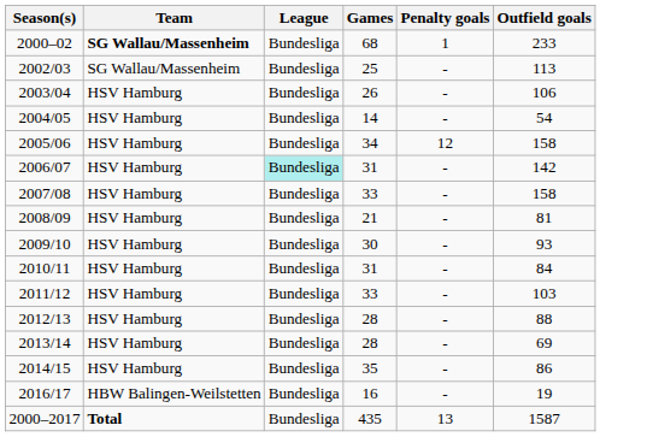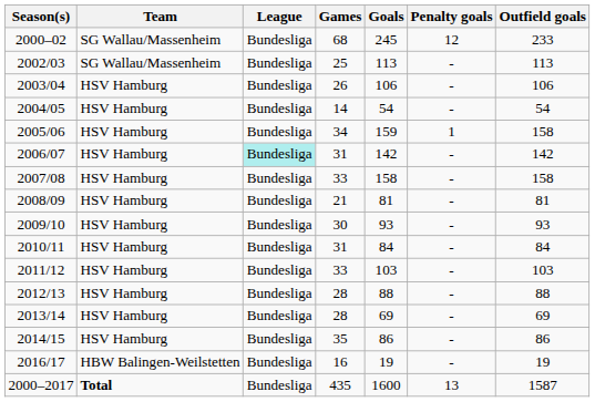 <table class="wikitable">
 <tr>
 <th>Season(s)</th>
 <th>Team</th>
 <th>League</th>
 <th>Games</th>
+<th>Goals</th>
 <th>Penalty goals</th>
 <th>Outfield goals</th>
 </tr>
 <tr>
 <td style="text-align:center;">2000–02</td>
-<td style="text-align:left;"><strong>SG Wallau/Massenheim</strong></td>
+<td style="text-align:left;">SG Wallau/Massenheim</td>
 <td style="text-align:left;">Bundesliga</td>
 <td style="text-align:center;">68</td>
-<td style="text-align:center;">1</td>
+<td style="text-align:center;">245</td>
+<td style="text-align:center;">12</td>
 <td style="text-align:center;">233</td>
 </tr>
 <tr>
 <td style="text-align:center;">2002/03</td>
 <td style="text-align:left;">SG Wallau/Massenheim</td>
 <td style="text-align:left;">Bundesliga</td>
 <td style="text-align:center;">25</td>
+<td style="text-align:center;">113</td>
 <td style="text-align:center;">-</td>
 <td style="text-align:center;">113</td>
 </tr>
 <tr>
 <td style="text-align:center;">2003/04</td>
 <td style="text-align:left;">HSV Hamburg</td>
 <td style="text-align:left;">Bundesliga</td>
 <td style="text-align:center;">26</td>
+<td style="text-align:center;">106</td>
 <td style="text-align:center;">-</td>
 <td style="text-align:center;">106</td>
 </tr>
 <tr>
 <td style="text-align:center;">2004/05</td>
 <td style="text-align:left;">HSV Hamburg</td>
 <td style="text-align:left;">Bundesliga</td>
 <td style="text-align:center;">14</td>
+<td style="text-align:center;">54</td>
 <td style="text-align:center;">-</td>
 <td style="text-align:center;">54</td>
 </tr>
 <tr>
 <td style="text-align:center;">2005/06</td>
 <td style="text-align:left;">HSV Hamburg</td>
 <td style="text-align:left;">Bundesliga</td>
 <td style="text-align:center;">34</td>
-<td style="text-align:center;">12</td>
+<td style="text-align:center;">159</td>
+<td style="text-align:center;">1</td>
 <td style="text-align:center;">158</td>
 </tr>
 <tr>
 <td style="text-align:center;">2006/07</td>
 <td style="text-align:left;">HSV Hamburg</td>
 <td style="background: paleturquoise; text-align:left;">Bundesliga</td>
 <td style="text-align:center;">31</td>
+<td style="text-align:center;">142</td>
 <td style="text-align:center;">-</td>
 <td style="text-align:center;">142</td>
 </tr>
 <tr>
 <td style="text-align:center;">2007/08</td>
 <td style="text-align:left;">HSV Hamburg</td>
 <td style="text-align:left;">Bundesliga</td>
 <td style="text-align:center;">33</td>
+<td style="text-align:center;">158</td>
 <td style="text-align:center;">-</td>
 <td style="text-align:center;">158</td>
 </tr>
 <tr>
 <td style="text-align:center;">2008/09</td>
 <td style="text-align:left;">HSV Hamburg</td>
 <td style="text-align:left;">Bundesliga</td>
 <td style="text-align:center;">21</td>
+<td style="text-align:center;">81</td>
 <td style="text-align:center;">-</td>
 <td style="text-align:center;">81</td>
 </tr>
 <tr>
 <td style="text-align:center;">2009/10</td>
 <td style="text-align:left;">HSV Hamburg</td>
 <td style="text-align:left;">Bundesliga</td>
 <td style="text-align:center;">30</td>
+<td style="text-align:center;">93</td>
 <td style="text-align:center;">-</td>
 <td style="text-align:center;">93</td>
 </tr>
 <tr>
 <td style="text-align:center;">2010/11</td>
 <td style="text-align:left;">HSV Hamburg</td>
 <td style="text-align:left;">Bundesliga</td>
 <td style="text-align:center;">31</td>
+<td style="text-align:center;">84</td>
 <td style="text-align:center;">-</td>
 <td style="text-align:center;">84</td>
 </tr>
 <tr>
 <td style="text-align:center;">2011/12</td>
 <td style="text-align:left;">HSV Hamburg</td>
 <td style="text-align:left;">Bundesliga</td>
 <td style="text-align:center;">33</td>
+<td style="text-align:center;">103</td>
 <td style="text-align:center;">-</td>
 <td style="text-align:center;">103</td>
 </tr>
 <tr>
 <td style="text-align:center;">2012/13</td>
 <td style="text-align:left;">HSV Hamburg</td>
 <td style="text-align:left;">Bundesliga</td>
 <td style="text-align:center;">28</td>
+<td style="text-align:center;">88</td>
 <td style="text-align:center;">-</td>
 <td style="text-align:center;">88</td>
 </tr>
 <tr>
 <td style="text-align:center;">2013/14</td>
 <td style="text-align:left;">HSV Hamburg</td>
 <td style="text-align:left;">Bundesliga</td>
 <td style="text-align:center;">28</td>
+<td style="text-align:center;">69</td>
 <td style="text-align:center;">-</td>
 <td style="text-align:center;">69</td>
 </tr>
 <tr>
 <td style="text-align:center;">2014/15</td>
 <td style="text-align:left;">HSV Hamburg</td>
 <td style="text-align:left;">Bundesliga</td>
 <td style="text-align:center;">35</td>
+<td style="text-align:center;">86</td>
 <td style="text-align:center;">-</td>
 <td style="text-align:center;">86</td>
 </tr>
 <tr>
 <td style="text-align:center;">2016/17</td>
 <td style="text-align:left;">HBW Balingen-Weilstetten</td>
 <td style="text-align:left;">Bundesliga</td>
 <td style="text-align:center;">16</td>
+<td style="text-align:center;">19</td>
 <td style="text-align:center;">-</td>
 <td style="text-align:center;">19</td>
 </tr>
 <tr>
 <td style="text-align:center;">2000–2017</td>
 <td style="text-align:left;"><strong>Total</strong></td>
 <td style="text-align:left;">Bundesliga</td>
 <td style="text-align:center;">435</td>
+<td style="text-align:center;">1600</td>
 <td style="text-align:center;">13</td>
 <td style="text-align:center;">1587</td>
 </tr>
 </table>
